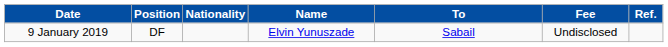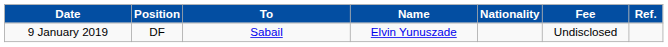 <table class="wikitable"  style="text-align:center; font-size:90%; ">
 <tr>
 <th style="background:#034ea2; color:#ffffff; width:150px;">Date</th>
 <th style="background:#034ea2; color:#ffffff; width:50px;">Position</th>
+<th style="background:#034ea2; color:#ffffff; width:200px;">To</th>
+<th style="background:#034ea2; color:#ffffff; width:150px;">Name</th>
 <th style="background:#034ea2; color:#ffffff; width:50px;">Nationality</th>
-<th style="background:#034ea2; color:#ffffff; width:150px;">Name</th>
-<th style="background:#034ea2; color:#ffffff; width:200px;">To</th>
 <th style="background:#034ea2; color:#ffffff; width:100px;">Fee</th>
 <th style="background:#034ea2; color:#ffffff; width:35px;">Ref.</th>
 </tr>
 <tr>
 <td>9 January 2019</td>
 <td>DF</td>
+<td><a href='#'>Sabail</a></td>
+<td><a href='#'>Elvin Yunuszade</a></td>
 <td></td>
-<td><a href='#'>Elvin Yunuszade</a></td>
-<td><a href='#'>Sabail</a></td>
 <td>Undisclosed</td>
 <td></td>
 </tr>
 </table>
